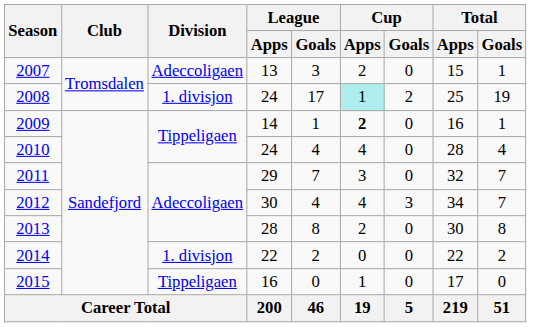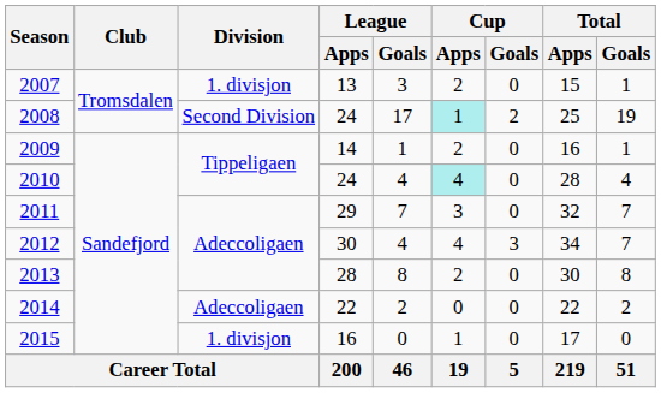 <table class="wikitable" style="text-align: center;">
 <tr>
 <th rowspan="2">Season</th>
 <th rowspan="2">Club</th>
 <th rowspan="2">Division</th>
 <th colspan="2">League</th>
 <th colspan="2">Cup</th>
 <th colspan="2">Total</th>
 </tr>
 <tr>
 <th>Apps</th>
 <th>Goals</th>
 <th>Apps</th>
 <th>Goals</th>
 <th>Apps</th>
 <th>Goals</th>
 </tr>
 <tr>
 <td><a href='#'>2007</a></td>
 <td rowspan="2" valign="center"><a href='#'>Tromsdalen</a></td>
-<td><a href='#'>Adeccoligaen</a></td>
+<td rowspan="1" valign="center"><a href='#'>1. divisjon</a></td>
 <td>13</td>
 <td>3</td>
 <td>2</td>
 <td>0</td>
 <td>15</td>
 <td>1</td>
 </tr>
 <tr>
 <td><a href='#'>2008</a></td>
-<td rowspan="1" valign="center"><a href='#'>1. divisjon</a></td>
+<td><a href='#'>Second Division</a></td>
 <td>24</td>
 <td>17</td>
 <td style="background: paleturquoise;">1</td>
 <td>2</td>
 <td>25</td>
 <td>19</td>
 </tr>
 <tr>
 <td><a href='#'>2009</a></td>
 <td rowspan="7" valign="center"><a href='#'>Sandefjord</a></td>
 <td rowspan="2" valign="center"><a href='#'>Tippeligaen</a></td>
 <td>14</td>
 <td>1</td>
-<td><strong>2</strong></td>
+<td>2</td>
 <td>0</td>
 <td>16</td>
 <td>1</td>
 </tr>
 <tr>
 <td><a href='#'>2010</a></td>
 <td>24</td>
 <td>4</td>
-<td>4</td>
+<td style="background: paleturquoise;">4</td>
 <td>0</td>
 <td>28</td>
 <td>4</td>
 </tr>
 <tr>
 <td><a href='#'>2011</a></td>
 <td rowspan="3" valign="center"><a href='#'>Adeccoligaen</a></td>
 <td>29</td>
 <td>7</td>
 <td>3</td>
 <td>0</td>
 <td>32</td>
 <td>7</td>
 </tr>
 <tr>
 <td><a href='#'>2012</a></td>
 <td>30</td>
 <td>4</td>
 <td>4</td>
 <td>3</td>
 <td>34</td>
 <td>7</td>
 </tr>
 <tr>
 <td><a href='#'>2013</a></td>
 <td>28</td>
 <td>8</td>
 <td>2</td>
 <td>0</td>
 <td>30</td>
 <td>8</td>
 </tr>
 <tr>
 <td><a href='#'>2014</a></td>
-<td rowspan="1" valign="center"><a href='#'>1. divisjon</a></td>
+<td><a href='#'>Adeccoligaen</a></td>
 <td>22</td>
 <td>2</td>
 <td>0</td>
 <td>0</td>
 <td>22</td>
 <td>2</td>
 </tr>
 <tr>
 <td><a href='#'>2015</a></td>
-<td rowspan="1" valign="center"><a href='#'>Tippeligaen</a></td>
+<td rowspan="1" valign="center"><a href='#'>1. divisjon</a></td>
 <td>16</td>
 <td>0</td>
 <td>1</td>
 <td>0</td>
 <td>17</td>
 <td>0</td>
 </tr>
 <tr>
 <th colspan="3">Career Total</th>
 <th>200</th>
 <th>46</th>
 <th>19</th>
 <th>5</th>
 <th>219</th>
 <th>51</th>
 </tr>
 </table>
